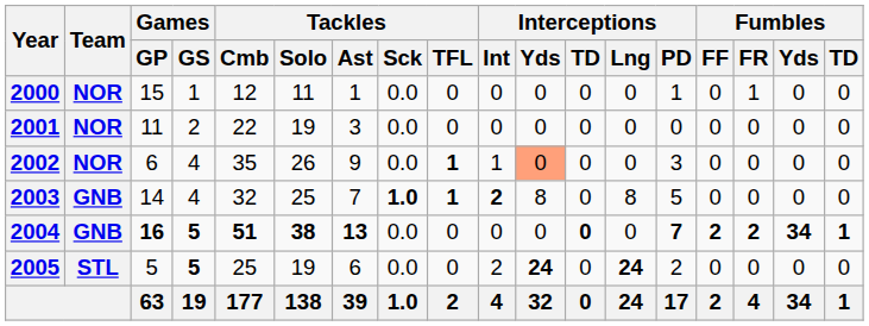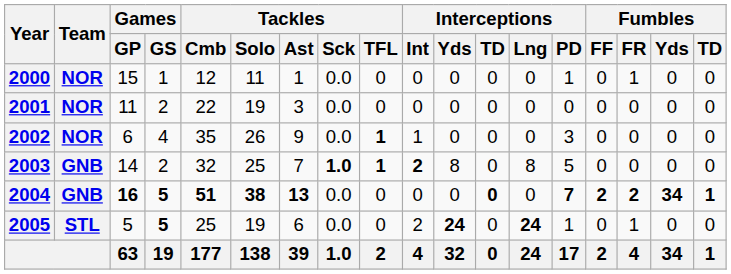 <table class="wikitable" style="text-align:center">
 <tr>
 <th rowspan="2">Year</th>
 <th rowspan="2">Team</th>
 <th colspan="2">Games</th>
 <th colspan="5">Tackles</th>
 <th colspan="5">Interceptions</th>
 <th colspan="4">Fumbles</th>
 </tr>
 <tr>
 <th>GP</th>
 <th>GS</th>
 <th>Cmb</th>
 <th>Solo</th>
 <th>Ast</th>
 <th>Sck</th>
 <th>TFL</th>
 <th>Int</th>
 <th>Yds</th>
 <th>TD</th>
 <th>Lng</th>
 <th>PD</th>
 <th>FF</th>
 <th>FR</th>
 <th>Yds</th>
 <th>TD</th>
 </tr>
 <tr>
 <th><a href='#'>2000</a></th>
 <th><a href='#'>NOR</a></th>
 <td>15</td>
 <td>1</td>
 <td>12</td>
 <td>11</td>
 <td>1</td>
 <td>0.0</td>
 <td>0</td>
 <td>0</td>
 <td>0</td>
 <td>0</td>
 <td>0</td>
 <td>1</td>
 <td>0</td>
 <td>1</td>
 <td>0</td>
 <td>0</td>
 </tr>
 <tr>
 <th><a href='#'>2001</a></th>
 <th><a href='#'>NOR</a></th>
 <td>11</td>
 <td>2</td>
 <td>22</td>
 <td>19</td>
 <td>3</td>
 <td>0.0</td>
 <td>0</td>
 <td>0</td>
 <td>0</td>
 <td>0</td>
 <td>0</td>
 <td>0</td>
 <td>0</td>
 <td>0</td>
 <td>0</td>
 <td>0</td>
 </tr>
 <tr>
 <th><a href='#'>2002</a></th>
 <th><a href='#'>NOR</a></th>
 <td>6</td>
 <td>4</td>
 <td>35</td>
 <td>26</td>
 <td>9</td>
 <td>0.0</td>
 <td><strong>1</strong></td>
 <td>1</td>
-<td style="background: lightsalmon;">0</td>
+<td>0</td>
 <td>0</td>
 <td>0</td>
 <td>3</td>
 <td>0</td>
 <td>0</td>
 <td>0</td>
 <td>0</td>
 </tr>
 <tr>
 <th><a href='#'>2003</a></th>
 <th><a href='#'>GNB</a></th>
 <td>14</td>
-<td>4</td>
+<td>2</td>
 <td>32</td>
 <td>25</td>
 <td>7</td>
 <td><strong>1.0</strong></td>
 <td><strong>1</strong></td>
 <td><strong>2</strong></td>
 <td>8</td>
 <td>0</td>
 <td>8</td>
 <td>5</td>
 <td>0</td>
 <td>0</td>
 <td>0</td>
 <td>0</td>
 </tr>
 <tr>
 <th><a href='#'>2004</a></th>
 <th><a href='#'>GNB</a></th>
 <td><strong>16</strong></td>
 <td><strong>5</strong></td>
 <td><strong>51</strong></td>
 <td><strong>38</strong></td>
 <td><strong>13</strong></td>
 <td>0.0</td>
 <td>0</td>
 <td>0</td>
 <td>0</td>
 <td><strong>0</strong></td>
 <td>0</td>
 <td><strong>7</strong></td>
 <td><strong>2</strong></td>
 <td><strong>2</strong></td>
 <td><strong>34</strong></td>
 <td><strong>1</strong></td>
 </tr>
 <tr>
 <th><a href='#'>2005</a></th>
 <th><a href='#'>STL</a></th>
 <td>5</td>
 <td><strong>5</strong></td>
 <td>25</td>
 <td>19</td>
 <td>6</td>
 <td>0.0</td>
 <td>0</td>
 <td>2</td>
 <td><strong>24</strong></td>
 <td>0</td>
 <td><strong>24</strong></td>
-<td>2</td>
+<td>1</td>
 <td>0</td>
-<td>0</td>
+<td>1</td>
 <td>0</td>
 <td>0</td>
 </tr>
 <tr>
 <th colspan="2"></th>
 <th>63</th>
 <th>19</th>
 <th>177</th>
 <th>138</th>
 <th>39</th>
 <th>1.0</th>
 <th>2</th>
 <th>4</th>
 <th>32</th>
 <th>0</th>
 <th>24</th>
 <th>17</th>
 <th>2</th>
 <th>4</th>
 <th>34</th>
 <th>1</th>
 </tr>
 </table>
